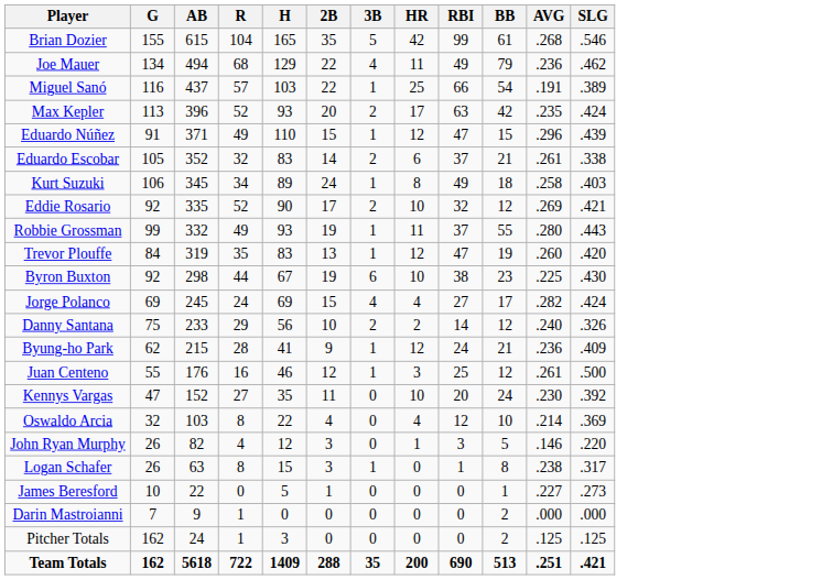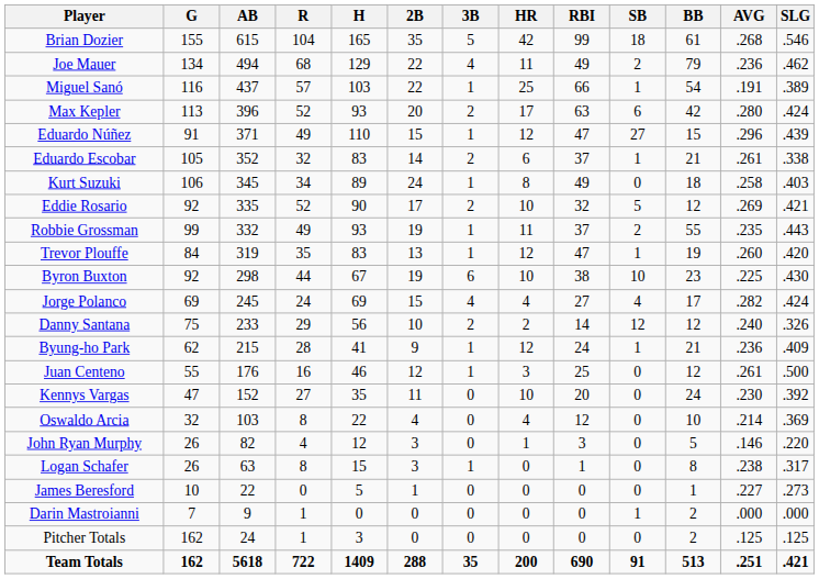 <table class=wikitable style="text-align:center">
 <tr>
 <th bgcolor=#DDDDFF; width="20%">Player</th>
 <th bgcolor=#DDDDFF; width="7%">G</th>
 <th bgcolor=#DDDDFF; width="7%">AB</th>
 <th bgcolor=#DDDDFF; width="7%">R</th>
 <th bgcolor=#DDDDFF; width="7%">H</th>
 <th bgcolor=#DDDDFF; width="7%">2B</th>
 <th bgcolor=#DDDDFF; width="7%">3B</th>
 <th bgcolor=#DDDDFF; width="7%">HR</th>
 <th bgcolor=#DDDDFF; width="7%">RBI</th>
+<th bgcolor=#DDDDFF; width="7%">SB</th>
 <th bgcolor=#DDDDFF; width="7%">BB</th>
 <th bgcolor=#DDDDFF; width="7%">AVG</th>
 <th bgcolor=#DDDDFF; width="7%">SLG</th>
 </tr>
 <tr>
 <td><a href='#'>Brian Dozier</a></td>
 <td>155</td>
 <td>615</td>
 <td>104</td>
 <td>165</td>
 <td>35</td>
 <td>5</td>
 <td>42</td>
 <td>99</td>
+<td>18</td>
 <td>61</td>
 <td>.268</td>
 <td>.546</td>
 </tr>
 <tr>
 <td><a href='#'>Joe Mauer</a></td>
 <td>134</td>
 <td>494</td>
 <td>68</td>
 <td>129</td>
 <td>22</td>
 <td>4</td>
 <td>11</td>
 <td>49</td>
+<td>2</td>
 <td>79</td>
 <td>.236</td>
 <td>.462</td>
 </tr>
 <tr>
 <td><a href='#'>Miguel Sanó</a></td>
 <td>116</td>
 <td>437</td>
 <td>57</td>
 <td>103</td>
 <td>22</td>
 <td>1</td>
 <td>25</td>
 <td>66</td>
+<td>1</td>
 <td>54</td>
 <td>.191</td>
 <td>.389</td>
 </tr>
 <tr>
 <td><a href='#'>Max Kepler</a></td>
 <td>113</td>
 <td>396</td>
 <td>52</td>
 <td>93</td>
 <td>20</td>
 <td>2</td>
 <td>17</td>
 <td>63</td>
+<td>6</td>
 <td>42</td>
-<td>.235</td>
+<td>.280</td>
 <td>.424</td>
 </tr>
 <tr>
 <td><a href='#'>Eduardo Núñez</a></td>
 <td>91</td>
 <td>371</td>
 <td>49</td>
 <td>110</td>
 <td>15</td>
 <td>1</td>
 <td>12</td>
 <td>47</td>
+<td>27</td>
 <td>15</td>
 <td>.296</td>
 <td>.439</td>
 </tr>
 <tr>
 <td><a href='#'>Eduardo Escobar</a></td>
 <td>105</td>
 <td>352</td>
 <td>32</td>
 <td>83</td>
 <td>14</td>
 <td>2</td>
 <td>6</td>
 <td>37</td>
+<td>1</td>
 <td>21</td>
 <td>.261</td>
 <td>.338</td>
 </tr>
 <tr>
 <td><a href='#'>Kurt Suzuki</a></td>
 <td>106</td>
 <td>345</td>
 <td>34</td>
 <td>89</td>
 <td>24</td>
 <td>1</td>
 <td>8</td>
 <td>49</td>
+<td>0</td>
 <td>18</td>
 <td>.258</td>
 <td>.403</td>
 </tr>
 <tr>
 <td><a href='#'>Eddie Rosario</a></td>
 <td>92</td>
 <td>335</td>
 <td>52</td>
 <td>90</td>
 <td>17</td>
 <td>2</td>
 <td>10</td>
 <td>32</td>
+<td>5</td>
 <td>12</td>
 <td>.269</td>
 <td>.421</td>
 </tr>
 <tr>
 <td><a href='#'>Robbie Grossman</a></td>
 <td>99</td>
 <td>332</td>
 <td>49</td>
 <td>93</td>
 <td>19</td>
 <td>1</td>
 <td>11</td>
 <td>37</td>
+<td>2</td>
 <td>55</td>
-<td>.280</td>
+<td>.235</td>
 <td>.443</td>
 </tr>
 <tr>
 <td><a href='#'>Trevor Plouffe</a></td>
 <td>84</td>
 <td>319</td>
 <td>35</td>
 <td>83</td>
 <td>13</td>
 <td>1</td>
 <td>12</td>
 <td>47</td>
+<td>1</td>
 <td>19</td>
 <td>.260</td>
 <td>.420</td>
 </tr>
 <tr>
 <td><a href='#'>Byron Buxton</a></td>
 <td>92</td>
 <td>298</td>
 <td>44</td>
 <td>67</td>
 <td>19</td>
 <td>6</td>
 <td>10</td>
 <td>38</td>
+<td>10</td>
 <td>23</td>
 <td>.225</td>
 <td>.430</td>
 </tr>
 <tr>
 <td><a href='#'>Jorge Polanco</a></td>
 <td>69</td>
 <td>245</td>
 <td>24</td>
 <td>69</td>
 <td>15</td>
 <td>4</td>
 <td>4</td>
 <td>27</td>
+<td>4</td>
 <td>17</td>
 <td>.282</td>
 <td>.424</td>
 </tr>
 <tr>
 <td><a href='#'>Danny Santana</a></td>
 <td>75</td>
 <td>233</td>
 <td>29</td>
 <td>56</td>
 <td>10</td>
 <td>2</td>
 <td>2</td>
 <td>14</td>
 <td>12</td>
+<td>12</td>
 <td>.240</td>
 <td>.326</td>
 </tr>
 <tr>
 <td><a href='#'>Byung-ho Park</a></td>
 <td>62</td>
 <td>215</td>
 <td>28</td>
 <td>41</td>
 <td>9</td>
 <td>1</td>
 <td>12</td>
 <td>24</td>
+<td>1</td>
 <td>21</td>
 <td>.236</td>
 <td>.409</td>
 </tr>
 <tr>
 <td><a href='#'>Juan Centeno</a></td>
 <td>55</td>
 <td>176</td>
 <td>16</td>
 <td>46</td>
 <td>12</td>
 <td>1</td>
 <td>3</td>
 <td>25</td>
+<td>0</td>
 <td>12</td>
 <td>.261</td>
 <td>.500</td>
 </tr>
 <tr>
 <td><a href='#'>Kennys Vargas</a></td>
 <td>47</td>
 <td>152</td>
 <td>27</td>
 <td>35</td>
 <td>11</td>
 <td>0</td>
 <td>10</td>
 <td>20</td>
+<td>0</td>
 <td>24</td>
 <td>.230</td>
 <td>.392</td>
 </tr>
 <tr>
 <td><a href='#'>Oswaldo Arcia</a></td>
 <td>32</td>
 <td>103</td>
 <td>8</td>
 <td>22</td>
 <td>4</td>
 <td>0</td>
 <td>4</td>
 <td>12</td>
+<td>0</td>
 <td>10</td>
 <td>.214</td>
 <td>.369</td>
 </tr>
 <tr>
 <td><a href='#'>John Ryan Murphy</a></td>
 <td>26</td>
 <td>82</td>
 <td>4</td>
 <td>12</td>
 <td>3</td>
 <td>0</td>
 <td>1</td>
 <td>3</td>
+<td>0</td>
 <td>5</td>
 <td>.146</td>
 <td>.220</td>
 </tr>
 <tr>
 <td><a href='#'>Logan Schafer</a></td>
 <td>26</td>
 <td>63</td>
 <td>8</td>
 <td>15</td>
 <td>3</td>
 <td>1</td>
 <td>0</td>
 <td>1</td>
+<td>0</td>
 <td>8</td>
 <td>.238</td>
 <td>.317</td>
 </tr>
 <tr>
 <td><a href='#'>James Beresford</a></td>
 <td>10</td>
 <td>22</td>
 <td>0</td>
 <td>5</td>
 <td>1</td>
+<td>0</td>
 <td>0</td>
 <td>0</td>
 <td>0</td>
 <td>1</td>
 <td>.227</td>
 <td>.273</td>
 </tr>
 <tr>
 <td><a href='#'>Darin Mastroianni</a></td>
 <td>7</td>
 <td>9</td>
 <td>1</td>
 <td>0</td>
 <td>0</td>
 <td>0</td>
 <td>0</td>
 <td>0</td>
+<td>1</td>
 <td>2</td>
 <td>.000</td>
 <td>.000</td>
 </tr>
 <tr>
 <td>Pitcher Totals</td>
 <td>162</td>
 <td>24</td>
 <td>1</td>
 <td>3</td>
+<td>0</td>
 <td>0</td>
 <td>0</td>
 <td>0</td>
 <td>0</td>
 <td>2</td>
 <td>.125</td>
 <td>.125</td>
 </tr>
 <tr>
 <td><strong>Team Totals</strong></td>
 <td><strong>162</strong></td>
 <td><strong>5618</strong></td>
 <td><strong>722</strong></td>
 <td><strong>1409</strong></td>
 <td><strong>288</strong></td>
 <td><strong>35</strong></td>
 <td><strong>200</strong></td>
 <td><strong>690</strong></td>
+<td><strong>91</strong></td>
 <td><strong>513</strong></td>
 <td><strong>.251</strong></td>
 <td><strong>.421</strong></td>
 </tr>
 </table>
